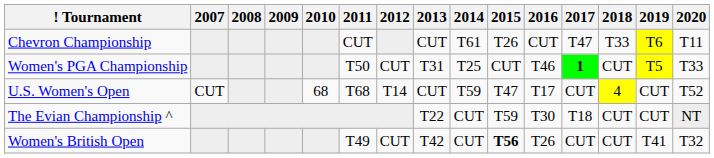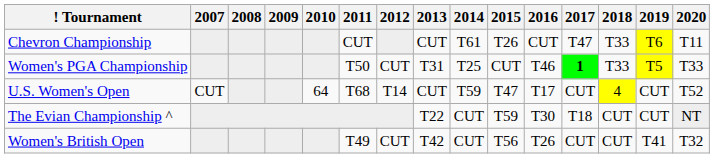 <table class="wikitable" style="font-size:95%;text-align:center;">
 <tr>
 <th>! Tournament</th>
 <th>2007</th>
 <th>2008</th>
 <th>2009</th>
 <th>2010</th>
 <th>2011</th>
 <th>2012</th>
 <th>2013</th>
 <th>2014</th>
 <th>2015</th>
 <th>2016</th>
 <th>2017</th>
 <th>2018</th>
 <th>2019</th>
 <th>2020</th>
 </tr>
 <tr>
 <td align=left><a href='#'>Chevron Championship</a></td>
 <td style="background:#eeeeee;"></td>
 <td style="background:#eeeeee;"></td>
 <td style="background:#eeeeee;"></td>
 <td style="background:#eeeeee;"></td>
 <td>CUT</td>
 <td style="background:#eeeeee;"></td>
 <td>CUT</td>
 <td>T61</td>
 <td>T26</td>
 <td>CUT</td>
 <td>T47</td>
 <td>T33</td>
 <td style="background:yellow;">T6</td>
 <td>T11</td>
 </tr>
 <tr>
 <td align=left><a href='#'>Women's PGA Championship</a></td>
 <td style="background:#eeeeee;"></td>
 <td style="background:#eeeeee;"></td>
 <td style="background:#eeeeee;"></td>
 <td style="background:#eeeeee;"></td>
 <td>T50</td>
 <td>CUT</td>
 <td>T31</td>
 <td>T25</td>
 <td>CUT</td>
 <td>T46</td>
 <td style="background:lime;"><strong>1</strong></td>
-<td>CUT</td>
+<td>T33</td>
 <td style="background:yellow;">T5</td>
 <td>T33</td>
 </tr>
 <tr>
 <td align=left><a href='#'>U.S. Women's Open</a></td>
 <td>CUT</td>
 <td style="background:#eeeeee;"></td>
 <td style="background:#eeeeee;"></td>
-<td>68</td>
+<td>64</td>
 <td>T68</td>
 <td>T14</td>
 <td>CUT</td>
 <td>T59</td>
 <td>T47</td>
 <td>T17</td>
 <td>CUT</td>
 <td style="background:yellow;">4</td>
 <td>CUT</td>
 <td>T52</td>
 </tr>
 <tr>
 <td align=left><a href='#'>The Evian Championship</a> ^</td>
 <td style="background:#eeeeee;" colspan=6></td>
 <td>T22</td>
 <td>CUT</td>
 <td>T59</td>
 <td>T30</td>
 <td>T18</td>
 <td>CUT</td>
 <td>CUT</td>
 <td style="background:#eeeeee;">NT</td>
 </tr>
 <tr>
 <td align=left><a href='#'>Women's British Open</a></td>
 <td style="background:#eeeeee;"></td>
 <td style="background:#eeeeee;"></td>
 <td style="background:#eeeeee;"></td>
 <td style="background:#eeeeee;"></td>
 <td>T49</td>
 <td>CUT</td>
 <td>T42</td>
 <td>CUT</td>
-<td><strong>T56</strong></td>
+<td>T56</td>
 <td>T26</td>
 <td>CUT</td>
 <td>CUT</td>
 <td>T41</td>
 <td>T32</td>
 </tr>
 </table>
